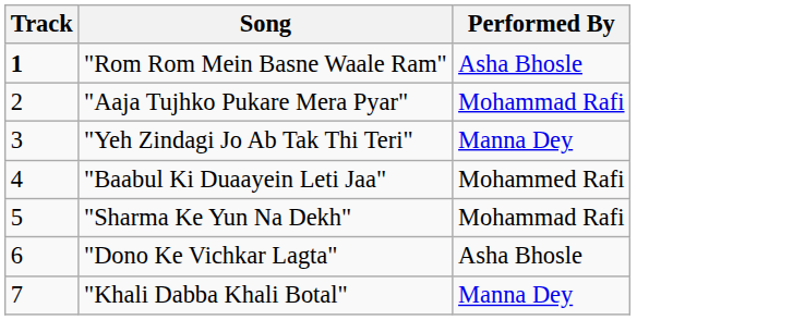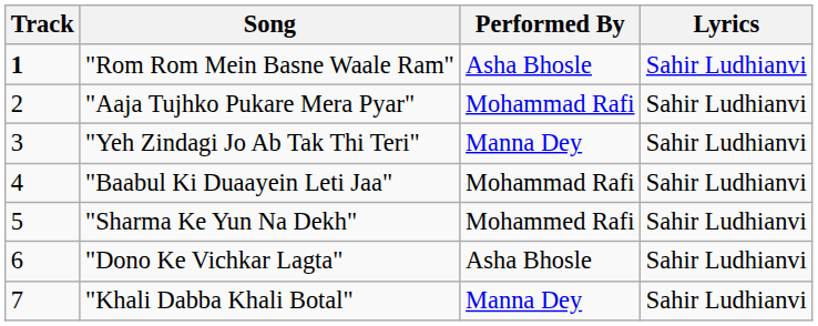 <table class="wikitable">
 <tr>
 <th>Track</th>
 <th>Song</th>
 <th>Performed By</th>
+<th>Lyrics</th>
 </tr>
 <tr>
 <td><strong>1</strong></td>
 <td>"Rom Rom Mein Basne Waale Ram"</td>
 <td><a href='#'>Asha Bhosle</a></td>
+<td><a href='#'>Sahir Ludhianvi</a></td>
 </tr>
 <tr>
 <td>2</td>
 <td>"Aaja Tujhko Pukare Mera Pyar"</td>
 <td><a href='#'>Mohammad Rafi</a></td>
+<td>Sahir Ludhianvi</td>
 </tr>
 <tr>
 <td>3</td>
 <td>"Yeh Zindagi Jo Ab Tak Thi Teri"</td>
 <td><a href='#'>Manna Dey</a></td>
+<td>Sahir Ludhianvi</td>
 </tr>
 <tr>
 <td>4</td>
 <td>"Baabul Ki Duaayein Leti Jaa"</td>
-<td>Mohammed Rafi</td>
+<td>Mohammad Rafi</td>
+<td>Sahir Ludhianvi</td>
 </tr>
 <tr>
 <td>5</td>
 <td>"Sharma Ke Yun Na Dekh"</td>
-<td>Mohammad Rafi</td>
+<td>Mohammed Rafi</td>
+<td>Sahir Ludhianvi</td>
 </tr>
 <tr>
 <td>6</td>
 <td>"Dono Ke Vichkar Lagta"</td>
 <td>Asha Bhosle</td>
+<td>Sahir Ludhianvi</td>
 </tr>
 <tr>
 <td>7</td>
 <td>"Khali Dabba Khali Botal"</td>
 <td><a href='#'>Manna Dey</a></td>
+<td>Sahir Ludhianvi</td>
 </tr>
 </table>
